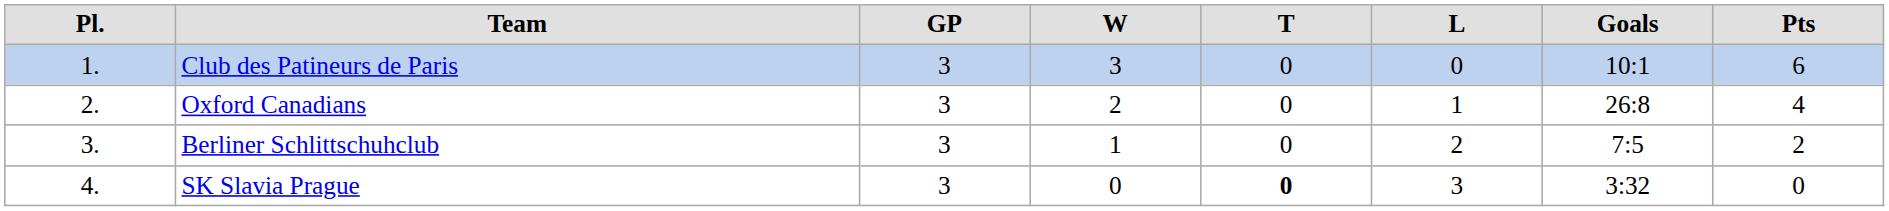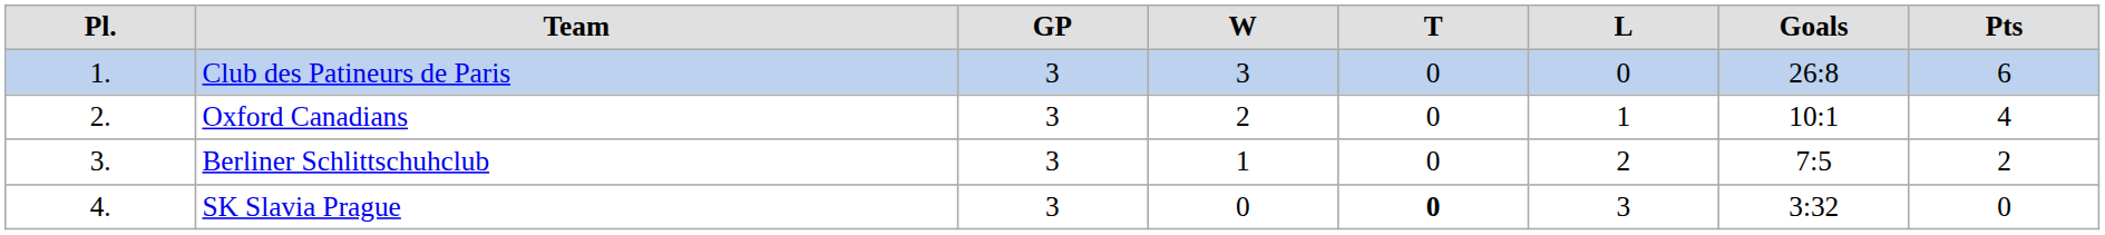 <table class="wikitable" width="60%">
 <tr style="font-weight:bold; background-color:#e0e0e0;" align="center" |>
 <td width="5%">Pl.</td>
 <td width="20%">Team</td>
 <td width="5%">GP</td>
 <td width="5%">W</td>
 <td width="5%">T</td>
 <td width="5%">L</td>
 <td width="5%">Goals</td>
 <td width="5%">Pts</td>
 </tr>
 <tr align="center" bgcolor="#BCD2EE">
 <td>1.</td>
 <td align="left"> <a href='#'>Club des Patineurs de Paris</a></td>
 <td>3</td>
 <td>3</td>
 <td>0</td>
 <td>0</td>
-<td>10:1</td>
+<td>26:8</td>
 <td>6</td>
 </tr>
 <tr align="center" bgcolor="#FFFFFF">
 <td>2.</td>
 <td align="left"> <a href='#'>Oxford Canadians</a></td>
 <td>3</td>
 <td>2</td>
 <td>0</td>
 <td>1</td>
-<td>26:8</td>
+<td>10:1</td>
 <td>4</td>
 </tr>
 <tr align="center" bgcolor="#FFFFFF">
 <td>3.</td>
 <td align="left"> <a href='#'>Berliner Schlittschuhclub</a></td>
 <td>3</td>
 <td>1</td>
 <td>0</td>
 <td>2</td>
 <td>7:5</td>
 <td>2</td>
 </tr>
 <tr align="center" bgcolor="#FFFFFF">
 <td>4.</td>
 <td align="left"> <a href='#'>SK Slavia Prague</a></td>
 <td>3</td>
 <td>0</td>
 <td><strong>0</strong></td>
 <td>3</td>
 <td>3:32</td>
 <td>0</td>
 </tr>
 </table>
